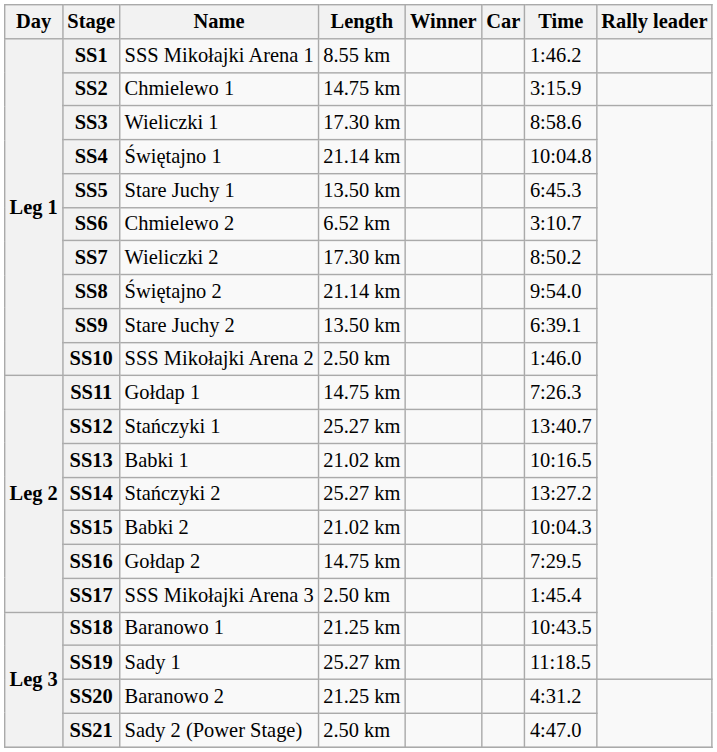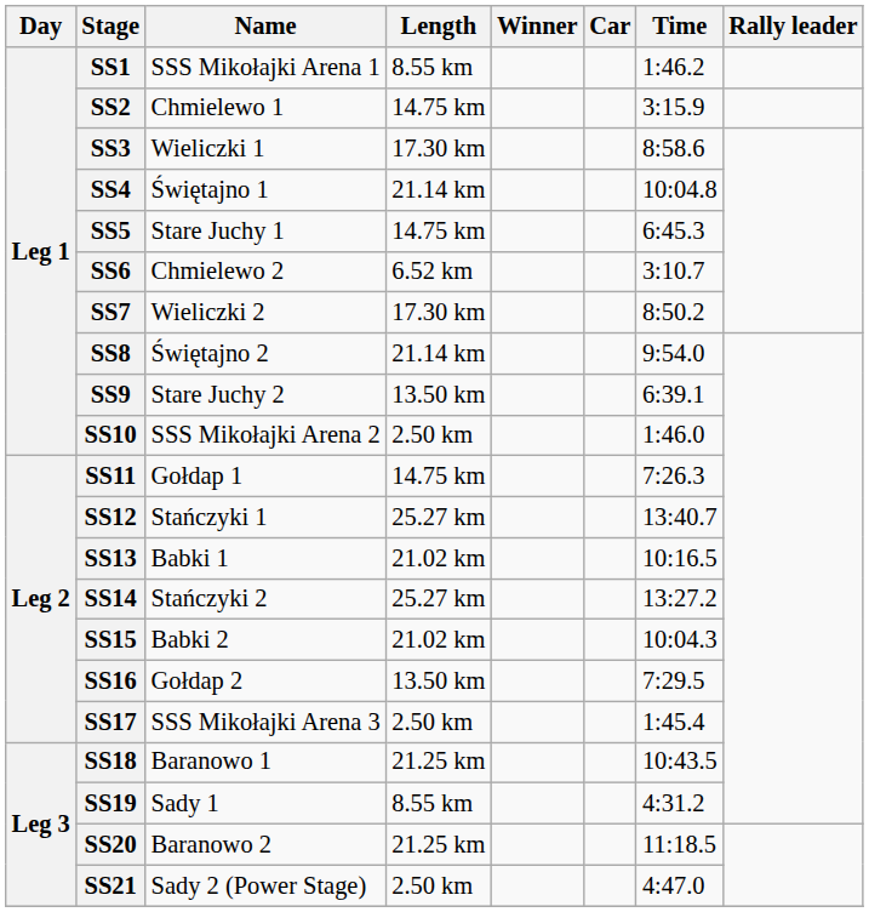 <table class="wikitable" style="text-align: left; font-size: 90%; max-width: 950px;">
 <tr>
 <th>Day</th>
 <th>Stage</th>
 <th>Name</th>
 <th>Length</th>
 <th>Winner</th>
 <th>Car</th>
 <th>Time</th>
 <th>Rally leader</th>
 </tr>
 <tr>
 <th rowspan=10>Leg 1</th>
 <th>SS1</th>
 <td>SSS Mikołajki Arena 1</td>
 <td>8.55 km</td>
 <td></td>
 <td></td>
 <td>1:46.2</td>
 <td></td>
 </tr>
 <tr>
 <th>SS2</th>
 <td>Chmielewo 1</td>
 <td>14.75 km</td>
 <td></td>
 <td></td>
 <td>3:15.9</td>
 <td></td>
 </tr>
 <tr>
 <th>SS3</th>
 <td>Wieliczki 1</td>
 <td>17.30 km</td>
 <td></td>
 <td></td>
 <td>8:58.6</td>
 <td rowspan=5></td>
 </tr>
 <tr>
 <th>SS4</th>
 <td>Świętajno 1</td>
 <td>21.14 km</td>
 <td></td>
 <td></td>
 <td>10:04.8</td>
 </tr>
 <tr>
 <th>SS5</th>
 <td>Stare Juchy 1</td>
-<td>13.50 km</td>
+<td>14.75 km</td>
 <td></td>
 <td></td>
 <td>6:45.3</td>
 </tr>
 <tr>
 <th>SS6</th>
 <td>Chmielewo 2</td>
 <td>6.52 km</td>
 <td></td>
 <td></td>
 <td>3:10.7</td>
 </tr>
 <tr>
 <th>SS7</th>
 <td>Wieliczki 2</td>
 <td>17.30 km</td>
 <td></td>
 <td></td>
 <td>8:50.2</td>
 </tr>
 <tr>
 <th>SS8</th>
 <td>Świętajno 2</td>
 <td>21.14 km</td>
 <td></td>
 <td></td>
 <td>9:54.0</td>
 <td rowspan=12></td>
 </tr>
 <tr>
 <th>SS9</th>
 <td>Stare Juchy 2</td>
 <td>13.50 km</td>
 <td></td>
 <td></td>
 <td>6:39.1</td>
 </tr>
 <tr>
 <th>SS10</th>
 <td>SSS Mikołajki Arena 2</td>
 <td>2.50 km</td>
 <td><br></td>
 <td><br></td>
 <td>1:46.0</td>
 </tr>
 <tr>
 <th rowspan=7>Leg 2</th>
 <th>SS11</th>
 <td>Gołdap 1</td>
 <td>14.75 km</td>
 <td></td>
 <td></td>
 <td>7:26.3</td>
 </tr>
 <tr>
 <th>SS12</th>
 <td>Stańczyki 1</td>
 <td>25.27 km</td>
 <td></td>
 <td></td>
 <td>13:40.7</td>
 </tr>
 <tr>
 <th>SS13</th>
 <td>Babki 1</td>
 <td>21.02 km</td>
 <td></td>
 <td></td>
 <td>10:16.5</td>
 </tr>
 <tr>
 <th>SS14</th>
 <td>Stańczyki 2</td>
 <td>25.27 km</td>
 <td></td>
 <td></td>
 <td>13:27.2</td>
 </tr>
 <tr>
 <th>SS15</th>
 <td>Babki 2</td>
 <td>21.02 km</td>
 <td></td>
 <td></td>
 <td>10:04.3</td>
 </tr>
 <tr>
 <th>SS16</th>
 <td>Gołdap 2</td>
-<td>14.75 km</td>
+<td>13.50 km</td>
 <td></td>
 <td></td>
 <td>7:29.5</td>
 </tr>
 <tr>
 <th>SS17</th>
 <td>SSS Mikołajki Arena 3</td>
 <td>2.50 km</td>
 <td></td>
 <td></td>
 <td>1:45.4</td>
 </tr>
 <tr>
 <th rowspan=4>Leg 3</th>
 <th>SS18</th>
 <td>Baranowo 1</td>
 <td>21.25 km</td>
 <td></td>
 <td></td>
 <td>10:43.5</td>
 </tr>
 <tr>
 <th>SS19</th>
 <td>Sady 1</td>
-<td>25.27 km</td>
+<td>8.55 km</td>
 <td></td>
 <td></td>
-<td>11:18.5</td>
+<td>4:31.2</td>
 </tr>
 <tr>
 <th>SS20</th>
 <td>Baranowo 2</td>
 <td>21.25 km</td>
 <td></td>
 <td></td>
-<td>4:31.2</td>
+<td>11:18.5</td>
 <td rowspan=2></td>
 </tr>
 <tr>
 <th>SS21</th>
 <td>Sady 2 (Power Stage)</td>
 <td>2.50 km</td>
 <td></td>
 <td></td>
 <td>4:47.0</td>
 </tr>
 <tr>
 </tr>
 </table>
